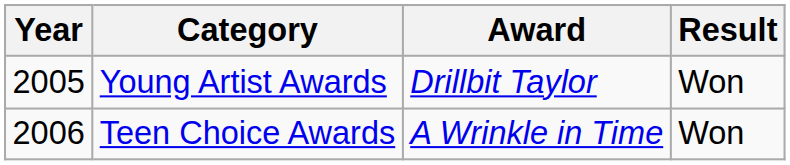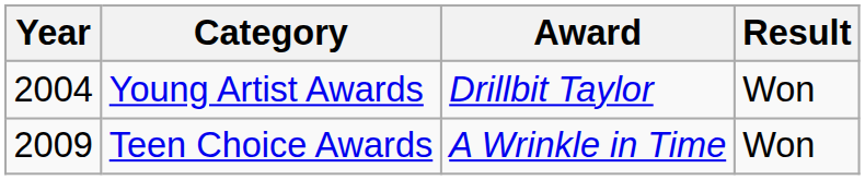 <table class="wikitable">
 <tr>
 <th>Year</th>
 <th>Category</th>
 <th>Award</th>
 <th>Result</th>
 </tr>
 <tr>
-<td>2005</td>
+<td>2004</td>
 <td><a href='#'>Young Artist Awards</a></td>
 <td><em><a href='#'>Drillbit Taylor</a></em></td>
 <td>Won</td>
 </tr>
 <tr>
-<td>2006</td>
+<td>2009</td>
 <td><a href='#'>Teen Choice Awards</a></td>
 <td><em><a href='#'>A Wrinkle in Time</a></em></td>
 <td>Won</td>
 </tr>
 </table>
